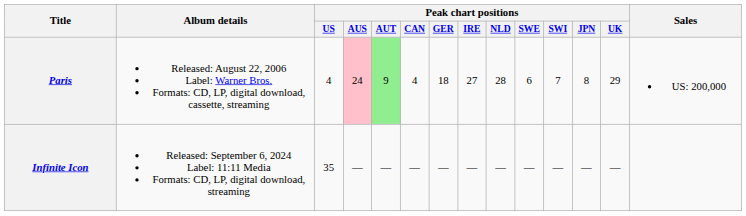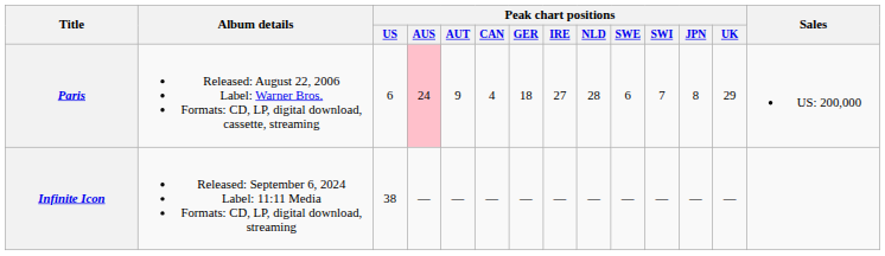 <table class="wikitable plainrowheaders" style="text-align:center;">
 <tr>
 <th scope="col" rowspan="2" style="width:10em;">Title</th>
 <th scope="col" rowspan="2" style="width:18em;">Album details</th>
 <th scope="col" colspan="11">Peak chart positions</th>
 <th scope="col" rowspan="2" style="width:10em;">Sales</th>
 </tr>
 <tr>
 <th scope="col" style="width:2.5em; font-size:90%;"><a href='#'>US</a><br></th>
 <th scope="col" style="width:2.5em; font-size:90%;"><a href='#'>AUS</a><br></th>
 <th scope="col" style="width:2.5em; font-size:90%;"><a href='#'>AUT</a><br></th>
 <th scope="col" style="width:2.5em; font-size:90%;"><a href='#'>CAN</a><br></th>
 <th scope="col" style="width:2.5em; font-size:90%;"><a href='#'>GER</a><br></th>
 <th scope="col" style="width:2.5em; font-size:90%;"><a href='#'>IRE</a><br></th>
 <th scope="col" style="width:2.5em; font-size:90%;"><a href='#'>NLD</a><br></th>
 <th scope="col" style="width:2.5em; font-size:90%;"><a href='#'>SWE</a><br></th>
 <th scope="col" style="width:2.5em; font-size:90%;"><a href='#'>SWI</a><br></th>
 <th scope="col" style="width:2.5em; font-size:90%;"><a href='#'>JPN</a><br></th>
 <th scope="col" style="width:2.5em; font-size:90%;"><a href='#'>UK</a><br></th>
 </tr>
 <tr>
 <th scope="row"><em><a href='#'>Paris</a></em></th>
 <td><br><ul><li>Released: August 22, 2006</li><li>Label: <a href='#'>Warner Bros.</a></li><li>Formats: CD, LP, digital download, cassette, streaming</li></ul></td>
-<td>4</td>
+<td>6</td>
 <td style="background: pink;">24</td>
-<td style="background: lightgreen;">9</td>
+<td>9</td>
 <td>4</td>
 <td>18</td>
 <td>27</td>
 <td>28</td>
 <td>6</td>
 <td>7</td>
 <td>8</td>
 <td>29</td>
 <td><br><ul><li>US: 200,000</li></ul></td>
 </tr>
 <tr>
 <th scope="row"><em><a href='#'>Infinite Icon</a></em></th>
 <td><br><ul><li>Released: September 6, 2024</li><li>Label: 11:11 Media</li><li>Formats: CD, LP, digital download, streaming</li></ul></td>
-<td>35</td>
+<td>38</td>
 <td>—</td>
 <td>—</td>
 <td>—</td>
 <td>—</td>
 <td>—</td>
 <td>—</td>
 <td>—</td>
 <td>—</td>
 <td>—</td>
 <td>—</td>
 <td></td>
 </tr>
 </table>
